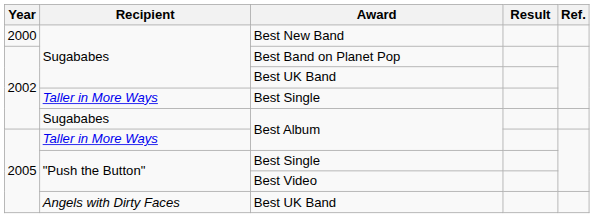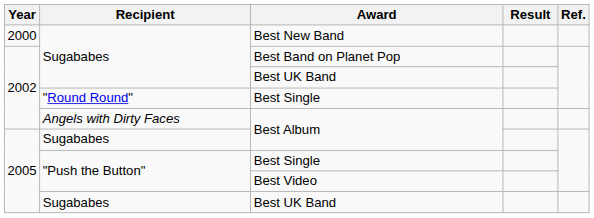 <table class="wikitable">
 <tr>
 <th>Year</th>
 <th width="250">Recipient</th>
 <th width="300">Award</th>
 <th width="60">Result</th>
 <th>Ref.</th>
 </tr>
 <tr>
 <td>2000</td>
 <td rowspan=3>Sugababes</td>
 <td>Best New Band</td>
 <td></td>
 <td align="center"></td>
 </tr>
 <tr>
 <td rowspan=4>2002</td>
 <td>Best Band on Planet Pop</td>
 <td></td>
 <td align="center" rowspan=3></td>
 </tr>
 <tr>
 <td>Best UK Band</td>
 <td></td>
 </tr>
 <tr>
-<td><em><a href='#'>Taller in More Ways</a></em></td>
+<td>"<a href='#'>Round Round</a>"</td>
 <td>Best Single</td>
 <td></td>
 </tr>
 <tr>
-<td>Sugababes</td>
+<td><em>Angels with Dirty Faces</em></td>
 <td rowspan="2">Best Album</td>
 <td></td>
 <td align="center"></td>
 </tr>
 <tr>
 <td rowspan="4">2005</td>
-<td><em><a href='#'>Taller in More Ways</a></em></td>
+<td>Sugababes</td>
 <td></td>
 <td rowspan="3" align="center"></td>
 </tr>
 <tr>
 <td rowspan="2">"Push the Button"</td>
 <td>Best Single</td>
 <td></td>
 </tr>
 <tr>
 <td>Best Video</td>
 <td></td>
 </tr>
 <tr>
-<td><em>Angels with Dirty Faces</em></td>
+<td>Sugababes</td>
 <td>Best UK Band</td>
 <td></td>
 <td align="center"></td>
 </tr>
 </table>
